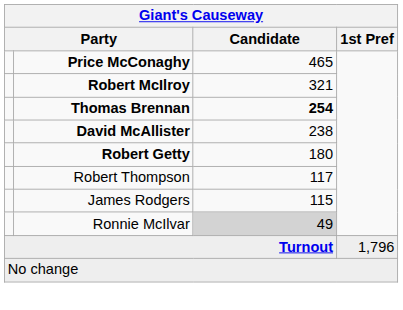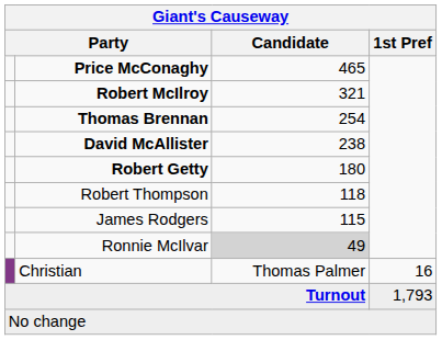 <table class="wikitable">
 <tr>
 <th colspan="4" align="center"><a href='#'>Giant's Causeway</a></th>
 </tr>
 <tr>
 <th colspan="2" align="center" width=200>Party</th>
 <th width=150>Candidate</th>
 <th width=60>1st Pref</th>
 </tr>
 <tr>
 <td></td>
 <td align="right"><strong>Price McConaghy</strong></td>
 <td align="right">465</td>
 </tr>
 <tr>
 <td></td>
 <td align="right"><strong>Robert McIlroy</strong></td>
 <td align="right">321</td>
 </tr>
 <tr>
 <td></td>
 <td align="right"><strong>Thomas Brennan</strong></td>
-<td align="right"><strong>254</strong></td>
+<td align="right">254</td>
 </tr>
 <tr>
 <td></td>
 <td align="right"><strong>David McAllister</strong></td>
 <td align="right">238</td>
 </tr>
 <tr>
 <td></td>
 <td align="right"><strong>Robert Getty</strong></td>
 <td align="right">180</td>
 </tr>
 <tr>
 <td></td>
 <td align="right">Robert Thompson</td>
-<td align="right">117</td>
+<td align="right">118</td>
 </tr>
 <tr>
 <td></td>
 <td align="right">James Rodgers</td>
 <td align="right">115</td>
 </tr>
 <tr>
 <td></td>
 <td align="right">Ronnie McIlvar</td>
 <td align="right" style="background: lightgrey;">49</td>
 </tr>
+<tr>
+<td style="color:inherit;background-color: #813887"></td>
+<td>Christian</td>
+<td align="right">Thomas Palmer</td>
+<td align="right">16</td>
+</tr>
 <tr bgcolor="EEEEEE">
 <td colspan=3 align="right"><strong><a href='#'>Turnout</a></strong></td>
-<td align="right">1,796</td>
+<td align="right">1,793</td>
 </tr>
 <tr>
 <td colspan=4 bgcolor="EEEEEE">No change</td>
 </tr>
 </table>
